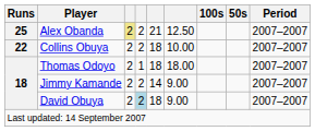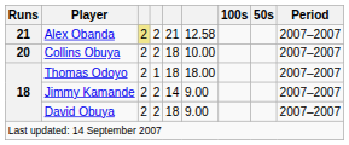 <table class="wikitable"style="font-size: 90%">
 <tr>
 <th>Runs</th>
 <th>Player</th>
 <th></th>
 <th></th>
 <th></th>
 <th></th>
 <th>100s</th>
 <th>50s</th>
 <th>Period</th>
 </tr>
 <tr>
-<th>25</th>
+<th>21</th>
 <td><a href='#'>Alex Obanda</a></td>
 <td style="background: khaki;">2</td>
 <td>2</td>
 <td>21</td>
-<td>12.50</td>
+<td>12.58</td>
 <td></td>
 <td></td>
 <td>2007–2007</td>
 </tr>
 <tr>
-<th>22</th>
+<th>20</th>
 <td><a href='#'>Collins Obuya</a></td>
 <td>2</td>
 <td>2</td>
 <td>18</td>
 <td>10.00</td>
 <td></td>
 <td></td>
 <td>2007–2007</td>
 </tr>
 <tr>
 <th rowspan=3>18</th>
 <td><a href='#'>Thomas Odoyo</a></td>
 <td>2</td>
 <td>1</td>
 <td>18</td>
 <td>18.00</td>
 <td></td>
 <td></td>
 <td>2007–2007</td>
 </tr>
 <tr>
 <td><a href='#'>Jimmy Kamande</a></td>
 <td>2</td>
 <td>2</td>
 <td>14</td>
 <td>9.00</td>
 <td></td>
 <td></td>
 <td>2007–2007</td>
 </tr>
 <tr>
 <td><a href='#'>David Obuya</a></td>
 <td>2</td>
-<td style="background: lightblue;">2</td>
+<td>2</td>
 <td>18</td>
 <td>9.00</td>
 <td></td>
 <td></td>
 <td>2007–2007</td>
 </tr>
 <tr>
 <td colspan="9"><small>Last updated: 14 September 2007</small></td>
 </tr>
 </table>
